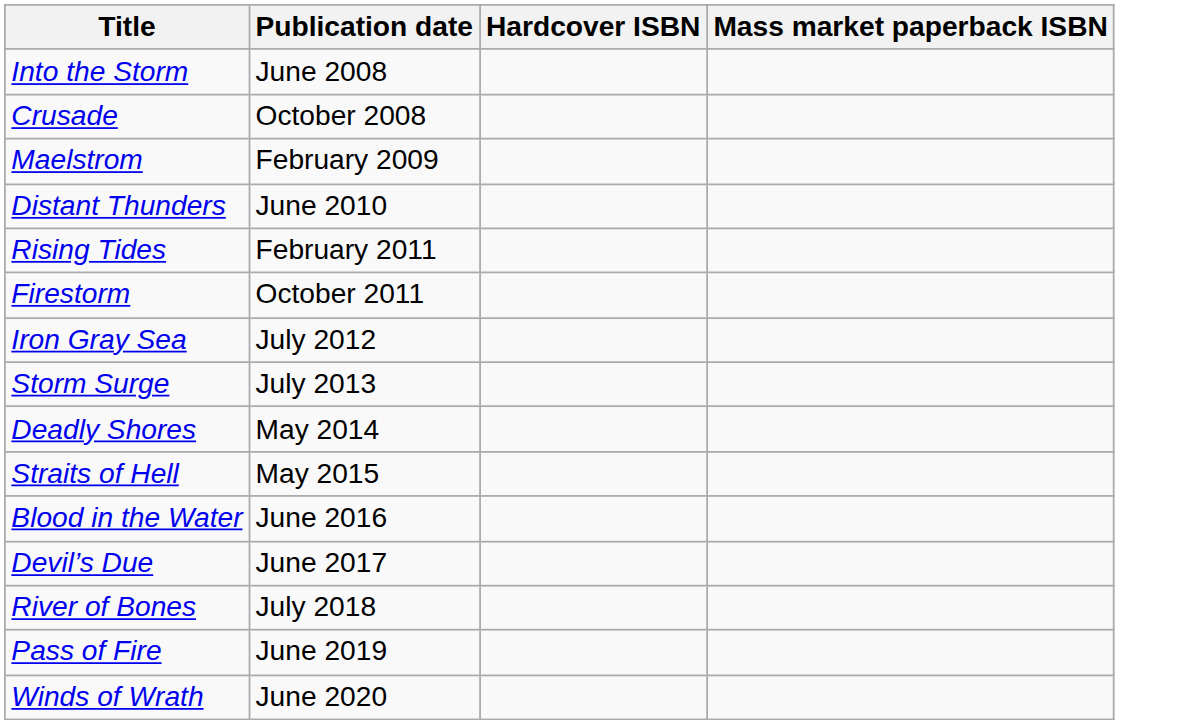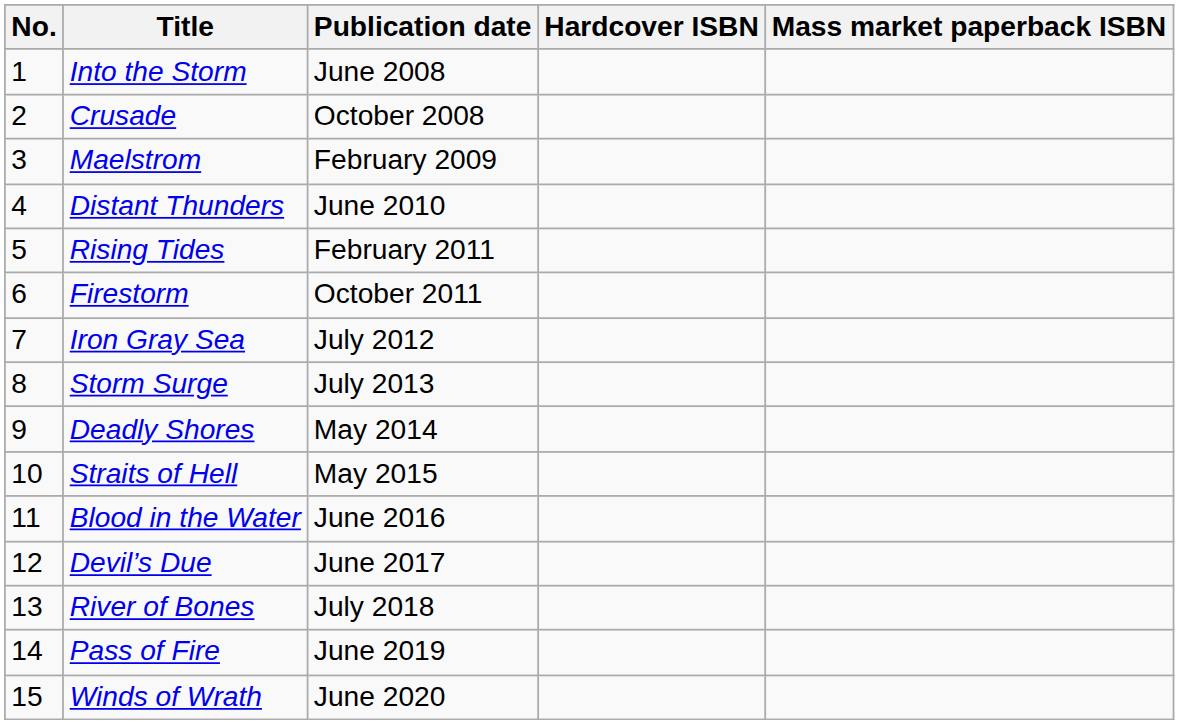 <table class="sortable wikitable">
 <tr>
+<th>No.</th>
 <th>Title</th>
 <th>Publication date</th>
 <th>Hardcover ISBN</th>
 <th>Mass market paperback ISBN</th>
 </tr>
 <tr>
+<td>1</td>
 <td><em><a href='#'>Into the Storm</a></em></td>
 <td>June 2008</td>
 <td></td>
 <td></td>
 </tr>
 <tr>
+<td>2</td>
 <td><em><a href='#'>Crusade</a></em></td>
 <td>October 2008</td>
 <td></td>
 <td></td>
 </tr>
 <tr>
+<td>3</td>
 <td><em><a href='#'>Maelstrom</a></em></td>
 <td>February 2009</td>
 <td></td>
 <td></td>
 </tr>
 <tr>
+<td>4</td>
 <td><em><a href='#'>Distant Thunders</a></em></td>
 <td>June 2010</td>
 <td></td>
 <td></td>
 </tr>
 <tr>
+<td>5</td>
 <td><em><a href='#'>Rising Tides</a></em></td>
 <td>February 2011</td>
 <td></td>
 <td></td>
 </tr>
 <tr>
+<td>6</td>
 <td><em><a href='#'>Firestorm</a></em></td>
 <td>October 2011</td>
 <td></td>
 <td></td>
 </tr>
 <tr>
+<td>7</td>
 <td><em><a href='#'>Iron Gray Sea</a></em></td>
 <td>July 2012</td>
 <td></td>
 <td></td>
 </tr>
 <tr>
+<td>8</td>
 <td><em><a href='#'>Storm Surge</a></em></td>
 <td>July 2013</td>
 <td></td>
 <td></td>
 </tr>
 <tr>
+<td>9</td>
 <td><em><a href='#'>Deadly Shores</a></em></td>
 <td>May 2014</td>
 <td></td>
 <td></td>
 </tr>
 <tr>
+<td>10</td>
 <td><em><a href='#'>Straits of Hell</a></em></td>
 <td>May 2015</td>
 <td></td>
 <td></td>
 </tr>
 <tr>
+<td>11</td>
 <td><em><a href='#'>Blood in the Water</a></em></td>
 <td>June 2016</td>
 <td></td>
 <td></td>
 </tr>
 <tr>
+<td>12</td>
 <td><em><a href='#'>Devil’s Due</a></em></td>
 <td>June 2017</td>
 <td></td>
 <td></td>
 </tr>
 <tr>
+<td>13</td>
 <td><em><a href='#'>River of Bones</a></em></td>
 <td>July 2018</td>
 <td></td>
 <td></td>
 </tr>
 <tr>
+<td>14</td>
 <td><em><a href='#'>Pass of Fire</a></em></td>
 <td>June 2019</td>
 <td></td>
 <td></td>
 </tr>
 <tr>
+<td>15</td>
 <td><em><a href='#'>Winds of Wrath</a></em></td>
 <td>June 2020</td>
 <td></td>
 <td></td>
 </tr>
 </table>
